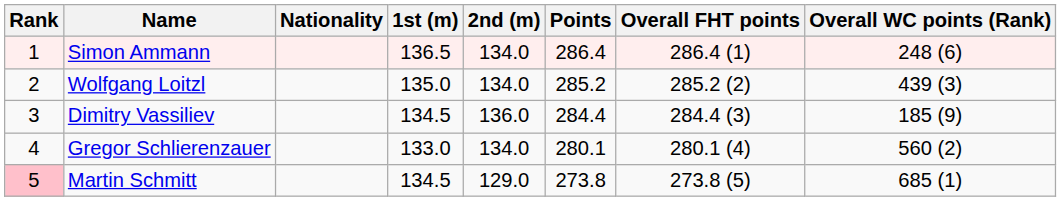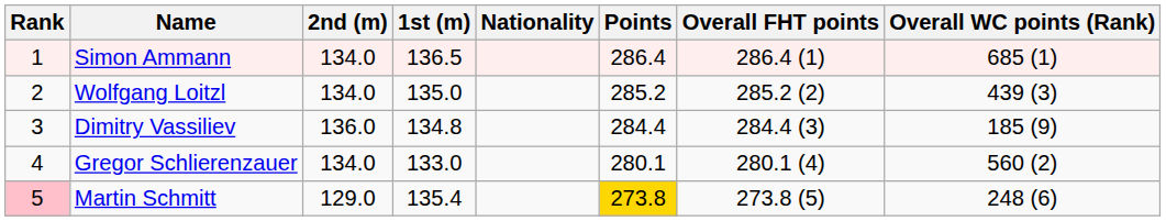 <table class="wikitable">
 <tr>
 <th align=Center>Rank</th>
 <th>Name</th>
+<th>2nd (m)</th>
+<th align=Center>1st (m)</th>
 <th>Nationality</th>
-<th align=Center>1st (m)</th>
-<th>2nd (m)</th>
 <th>Points</th>
 <th>Overall FHT points</th>
 <th>Overall WC points (Rank)</th>
 </tr>
 <tr style="background:#ffeeee;">
 <td align=center>1</td>
 <td align=left><a href='#'>Simon Ammann</a></td>
+<td align=center>134.0</td>
+<td align=center>136.5</td>
 <td align=left></td>
-<td align=center>136.5</td>
-<td align=center>134.0</td>
 <td align=center>286.4</td>
 <td align=center>286.4 (1)</td>
-<td align=center>248 (6)</td>
+<td align=center>685 (1)</td>
 </tr>
 <tr>
 <td align=center>2</td>
 <td align=left><a href='#'>Wolfgang Loitzl</a></td>
+<td align=center>134.0</td>
+<td align=center>135.0</td>
 <td align=left></td>
-<td align=center>135.0</td>
-<td align=center>134.0</td>
 <td align=center>285.2</td>
 <td align=center>285.2 (2)</td>
 <td align=center>439 (3)</td>
 </tr>
 <tr>
 <td align=center>3</td>
 <td align=left><a href='#'>Dimitry Vassiliev</a></td>
+<td align=center>136.0</td>
+<td align=center>134.8</td>
 <td align=left></td>
-<td align=center>134.5</td>
-<td align=center>136.0</td>
 <td align=center>284.4</td>
 <td align=center>284.4 (3)</td>
 <td align=center>185 (9)</td>
 </tr>
 <tr>
 <td align=center>4</td>
 <td align=left><a href='#'>Gregor Schlierenzauer</a></td>
+<td align=center>134.0</td>
+<td align=center>133.0</td>
 <td align=left></td>
-<td align=center>133.0</td>
-<td align=center>134.0</td>
 <td align=center>280.1</td>
 <td align=center>280.1 (4)</td>
 <td align=center>560 (2)</td>
 </tr>
 <tr>
 <td align=center style="background: pink;">5</td>
 <td align=left><a href='#'>Martin Schmitt</a></td>
+<td align=center>129.0</td>
+<td align=center>135.4</td>
 <td align=left></td>
-<td align=center>134.5</td>
-<td align=center>129.0</td>
-<td align=center>273.8</td>
+<td align=center style="background: gold;">273.8</td>
 <td align=center>273.8 (5)</td>
-<td align=center>685 (1)</td>
+<td align=center>248 (6)</td>
 </tr>
 </table>
